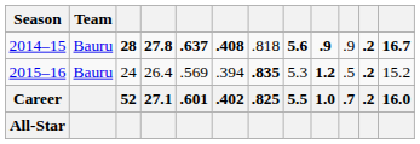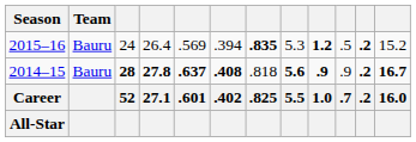 <table class="wikitable sortable" style="font-size:95%; text-align:center;">
 <tr>
 <th>Season</th>
 <th>Team</th>
 <th></th>
 <th></th>
 <th></th>
 <th></th>
 <th></th>
 <th></th>
 <th></th>
 <th></th>
 <th></th>
 <th></th>
 </tr>
 <tr>
+<td><a href='#'>2015–16</a></td>
+<td><a href='#'>Bauru</a></td>
+<td>24</td>
+<td>26.4</td>
+<td>.569</td>
+<td>.394</td>
+<td><strong>.835</strong></td>
+<td>5.3</td>
+<td><strong>1.2</strong></td>
+<td>.5</td>
+<td><strong>.2</strong></td>
+<td>15.2</td>
+</tr>
+<tr>
 <td><a href='#'>2014–15</a></td>
 <td><a href='#'>Bauru</a></td>
 <td><strong>28</strong></td>
 <td><strong>27.8</strong></td>
 <td><strong>.637</strong></td>
 <td><strong>.408</strong></td>
 <td>.818</td>
 <td><strong>5.6</strong></td>
 <td><strong>.9</strong></td>
 <td>.9</td>
 <td><strong>.2</strong></td>
 <td><strong>16.7</strong></td>
-</tr>
-<tr>
-<td><a href='#'>2015–16</a></td>
-<td><a href='#'>Bauru</a></td>
-<td>24</td>
-<td>26.4</td>
-<td>.569</td>
-<td>.394</td>
-<td><strong>.835</strong></td>
-<td>5.3</td>
-<td><strong>1.2</strong></td>
-<td>.5</td>
-<td><strong>.2</strong></td>
-<td>15.2</td>
 </tr>
 <tr>
 <th>Career</th>
 <th></th>
 <th>52</th>
 <th>27.1</th>
 <th>.601</th>
 <th>.402</th>
 <th>.825</th>
 <th>5.5</th>
 <th>1.0</th>
 <th>.7</th>
 <th>.2</th>
 <th>16.0</th>
 </tr>
 <tr>
 <th>All-Star</th>
 <th></th>
 <th></th>
 <th></th>
 <th></th>
 <th></th>
 <th></th>
 <th></th>
 <th></th>
 <th></th>
 <th></th>
 <th></th>
 </tr>
 </table>
